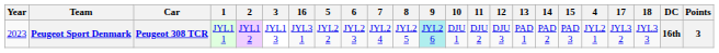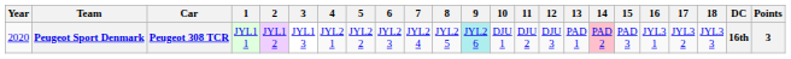 <table class="wikitable" style="text-align:center; font-size:85%">
 <tr>
 <th>Year</th>
 <th>Team</th>
 <th>Car</th>
 <th>1</th>
 <th>2</th>
 <th>3</th>
-<th>16</th>
+<th>4</th>
 <th>5</th>
 <th>6</th>
 <th>7</th>
 <th>8</th>
 <th>9</th>
 <th>10</th>
 <th>11</th>
 <th>12</th>
 <th>13</th>
 <th>14</th>
 <th>15</th>
-<th>4</th>
+<th>16</th>
 <th>17</th>
 <th>18</th>
 <th>DC</th>
 <th>Points</th>
 </tr>
 <tr>
-<td><a href='#'>2023</a></td>
+<td><a href='#'>2020</a></td>
 <th><a href='#'>Peugeot Sport Denmark</a></th>
 <th><a href='#'>Peugeot 308 TCR</a></th>
 <td style="background:#DFFFDF;"><a href='#'>JYL1<br>1</a><br></td>
 <td style="background:#EFCFFF;"><a href='#'>JYL1<br>2</a><br></td>
 <td style="background:#FFFFFF;"><a href='#'>JYL1<br>3</a><br></td>
-<td><a href='#'>JYL3<br>1</a></td>
+<td><a href='#'>JYL2<br>1</a></td>
 <td><a href='#'>JYL2<br>2</a></td>
 <td><a href='#'>JYL2<br>3</a></td>
 <td><a href='#'>JYL2<br>4</a></td>
 <td><a href='#'>JYL2<br>5</a></td>
 <td style="background: paleturquoise;"><a href='#'>JYL2<br>6</a></td>
 <td><a href='#'>DJU<br>1</a></td>
 <td><a href='#'>DJU<br>2</a></td>
 <td><a href='#'>DJU<br>3</a></td>
 <td><a href='#'>PAD<br>1</a></td>
-<td><a href='#'>PAD<br>2</a></td>
+<td style="background: pink;"><a href='#'>PAD<br>2</a></td>
 <td><a href='#'>PAD<br>3</a></td>
-<td><a href='#'>JYL2<br>1</a></td>
+<td><a href='#'>JYL3<br>1</a></td>
 <td><a href='#'>JYL3<br>2</a></td>
 <td><a href='#'>JYL3<br>3</a></td>
 <th>16th</th>
 <th>3</th>
 </tr>
 </table>
